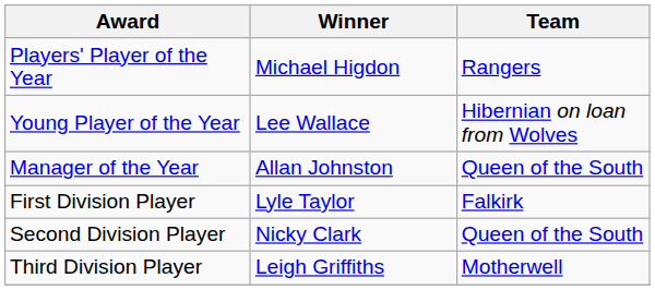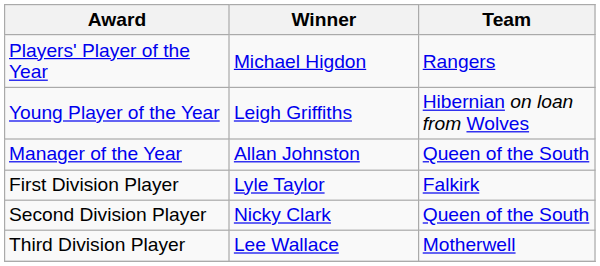 <table class="wikitable">
 <tr>
 <th width=180>Award</th>
 <th width=150>Winner</th>
 <th width=140>Team</th>
 </tr>
 <tr>
 <td><a href='#'>Players' Player of the Year</a></td>
 <td> <a href='#'>Michael Higdon</a></td>
 <td><a href='#'>Rangers</a></td>
 </tr>
 <tr>
 <td><a href='#'>Young Player of the Year</a></td>
-<td> <a href='#'>Lee Wallace</a></td>
+<td> <a href='#'>Leigh Griffiths</a></td>
 <td><a href='#'>Hibernian</a> <em>on loan from</em> <a href='#'>Wolves</a></td>
 </tr>
 <tr>
 <td><a href='#'>Manager of the Year</a></td>
 <td> <a href='#'>Allan Johnston</a></td>
 <td><a href='#'>Queen of the South</a></td>
 </tr>
 <tr>
 <td>First Division Player</td>
 <td> <a href='#'>Lyle Taylor</a></td>
 <td><a href='#'>Falkirk</a></td>
 </tr>
 <tr>
 <td>Second Division Player</td>
 <td> <a href='#'>Nicky Clark</a></td>
 <td><a href='#'>Queen of the South</a></td>
 </tr>
 <tr>
 <td>Third Division Player</td>
-<td> <a href='#'>Leigh Griffiths</a></td>
+<td> <a href='#'>Lee Wallace</a></td>
 <td><a href='#'>Motherwell</a></td>
 </tr>
 <tr>
 </tr>
 </table>
